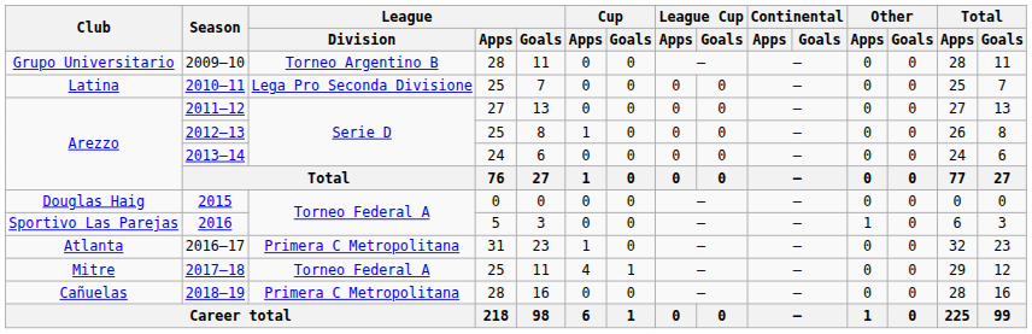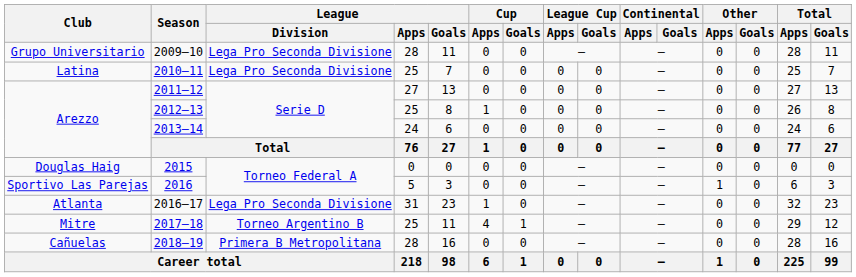 <table class="wikitable" style="text-align:center">
 <tr>
 <th rowspan="2">Club</th>
 <th rowspan="2">Season</th>
 <th colspan="3">League</th>
 <th colspan="2">Cup</th>
 <th colspan="2">League Cup</th>
 <th colspan="2">Continental</th>
 <th colspan="2">Other</th>
 <th colspan="2">Total</th>
 </tr>
 <tr>
 <th>Division</th>
 <th>Apps</th>
 <th>Goals</th>
 <th>Apps</th>
 <th>Goals</th>
 <th>Apps</th>
 <th>Goals</th>
 <th>Apps</th>
 <th>Goals</th>
 <th>Apps</th>
 <th>Goals</th>
 <th>Apps</th>
 <th>Goals</th>
 </tr>
 <tr>
 <td rowspan="1"><a href='#'>Grupo Universitario</a></td>
 <td>2009–10</td>
-<td rowspan="1"><a href='#'>Torneo Argentino B</a></td>
+<td rowspan="1"><a href='#'>Lega Pro Seconda Divisione</a></td>
 <td>28</td>
 <td>11</td>
 <td>0</td>
 <td>0</td>
 <td colspan="2">—</td>
 <td colspan="2">—</td>
 <td>0</td>
 <td>0</td>
 <td>28</td>
 <td>11</td>
 </tr>
 <tr>
 <td rowspan="1"><a href='#'>Latina</a></td>
 <td><a href='#'>2010–11</a></td>
 <td rowspan="1"><a href='#'>Lega Pro Seconda Divisione</a></td>
 <td>25</td>
 <td>7</td>
 <td>0</td>
 <td>0</td>
 <td>0</td>
 <td>0</td>
 <td colspan="2">—</td>
 <td>0</td>
 <td>0</td>
 <td>25</td>
 <td>7</td>
 </tr>
 <tr>
 <td rowspan="4"><a href='#'>Arezzo</a></td>
 <td><a href='#'>2011–12</a></td>
 <td rowspan="3"><a href='#'>Serie D</a></td>
 <td>27</td>
 <td>13</td>
 <td>0</td>
 <td>0</td>
 <td>0</td>
 <td>0</td>
 <td colspan="2">—</td>
 <td>0</td>
 <td>0</td>
 <td>27</td>
 <td>13</td>
 </tr>
 <tr>
 <td><a href='#'>2012–13</a></td>
 <td>25</td>
 <td>8</td>
 <td>1</td>
 <td>0</td>
 <td>0</td>
 <td>0</td>
 <td colspan="2">—</td>
 <td>0</td>
 <td>0</td>
 <td>26</td>
 <td>8</td>
 </tr>
 <tr>
 <td><a href='#'>2013–14</a></td>
 <td>24</td>
 <td>6</td>
 <td>0</td>
 <td>0</td>
 <td>0</td>
 <td>0</td>
 <td colspan="2">—</td>
 <td>0</td>
 <td>0</td>
 <td>24</td>
 <td>6</td>
 </tr>
 <tr>
 <th colspan="2">Total</th>
 <th>76</th>
 <th>27</th>
 <th>1</th>
 <th>0</th>
 <th>0</th>
 <th>0</th>
 <th colspan="2">—</th>
 <th>0</th>
 <th>0</th>
 <th>77</th>
 <th>27</th>
 </tr>
 <tr>
 <td rowspan="1"><a href='#'>Douglas Haig</a></td>
 <td><a href='#'>2015</a></td>
 <td rowspan="2"><a href='#'>Torneo Federal A</a></td>
 <td>0</td>
 <td>0</td>
 <td>0</td>
 <td>0</td>
 <td colspan="2">—</td>
 <td colspan="2">—</td>
 <td>0</td>
 <td>0</td>
 <td>0</td>
 <td>0</td>
 </tr>
 <tr>
 <td rowspan="1"><a href='#'>Sportivo Las Parejas</a></td>
 <td><a href='#'>2016</a></td>
 <td>5</td>
 <td>3</td>
 <td>0</td>
 <td>0</td>
 <td colspan="2">—</td>
 <td colspan="2">—</td>
 <td>1</td>
 <td>0</td>
 <td>6</td>
 <td>3</td>
 </tr>
 <tr>
 <td rowspan="1"><a href='#'>Atlanta</a></td>
 <td>2016–17</td>
-<td rowspan="1"><a href='#'>Primera C Metropolitana</a></td>
+<td rowspan="1"><a href='#'>Lega Pro Seconda Divisione</a></td>
 <td>31</td>
 <td>23</td>
 <td>1</td>
 <td>0</td>
 <td colspan="2">—</td>
 <td colspan="2">—</td>
 <td>0</td>
 <td>0</td>
 <td>32</td>
 <td>23</td>
 </tr>
 <tr>
 <td rowspan="1"><a href='#'>Mitre</a></td>
 <td><a href='#'>2017–18</a></td>
-<td rowspan="1"><a href='#'>Torneo Federal A</a></td>
+<td rowspan="1"><a href='#'>Torneo Argentino B</a></td>
 <td>25</td>
 <td>11</td>
 <td>4</td>
 <td>1</td>
 <td colspan="2">—</td>
 <td colspan="2">—</td>
 <td>0</td>
 <td>0</td>
 <td>29</td>
 <td>12</td>
 </tr>
 <tr>
 <td rowspan="1"><a href='#'>Cañuelas</a></td>
 <td><a href='#'>2018–19</a></td>
-<td rowspan="1"><a href='#'>Primera C Metropolitana</a></td>
+<td rowspan="1"><a href='#'>Primera B Metropolitana</a></td>
 <td>28</td>
 <td>16</td>
 <td>0</td>
 <td>0</td>
 <td colspan="2">—</td>
 <td colspan="2">—</td>
 <td>0</td>
 <td>0</td>
 <td>28</td>
 <td>16</td>
 </tr>
 <tr>
 <th colspan="3">Career total</th>
 <th>218</th>
 <th>98</th>
 <th>6</th>
 <th>1</th>
 <th>0</th>
 <th>0</th>
 <th colspan="2">—</th>
 <th>1</th>
 <th>0</th>
 <th>225</th>
 <th>99</th>
 </tr>
 </table>
